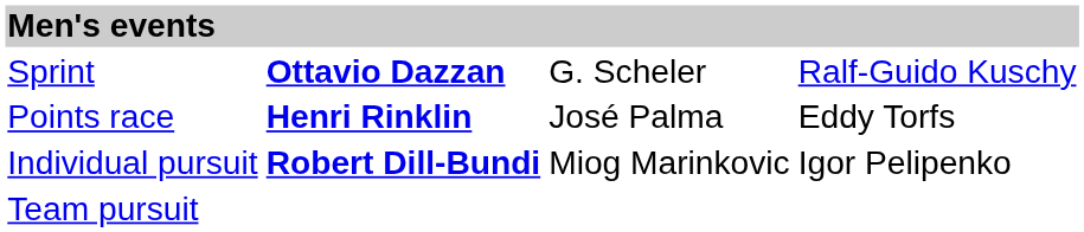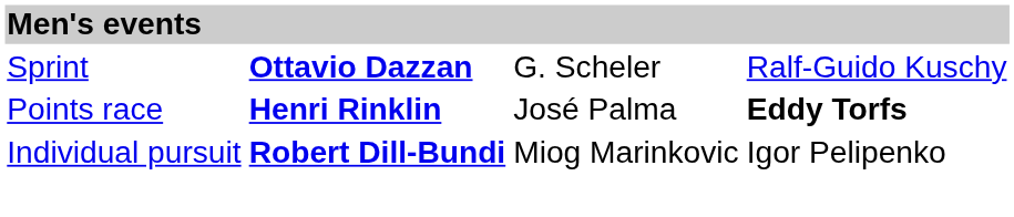 <table>
 <tr bgcolor="#cccccc">
 <td colspan=4><strong>Men's events</strong></td>
 </tr>
 <tr>
 <td><a href='#'>Sprint</a> <br></td>
 <td><strong><a href='#'>Ottavio Dazzan</a><br><small></small></strong></td>
 <td>G. Scheler<br><small></small></td>
 <td><a href='#'>Ralf-Guido Kuschy</a> <br><small></small></td>
 </tr>
 <tr>
 <td><a href='#'>Points race</a><br></td>
 <td><strong><a href='#'>Henri Rinklin</a> <br><small></small></strong></td>
 <td>José Palma<br><small></small></td>
-<td>Eddy Torfs<br><small></small></td>
+<td><strong>Eddy Torfs<br><small></small></strong></td>
 </tr>
 <tr>
 <td><a href='#'>Individual pursuit</a> <br></td>
 <td><strong><a href='#'>Robert Dill-Bundi</a><br><small></small></strong></td>
 <td>Miog Marinkovic<br><small></small></td>
 <td>Igor Pelipenko<br><small></small></td>
 </tr>
-<tr>
-<td><a href='#'>Team pursuit</a><br></td>
-<td><strong></strong></td>
-<td></td>
-<td></td>
-</tr>
 </table>
